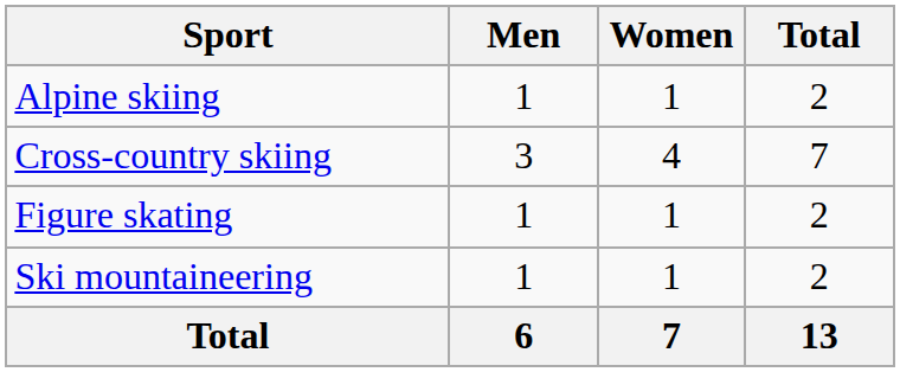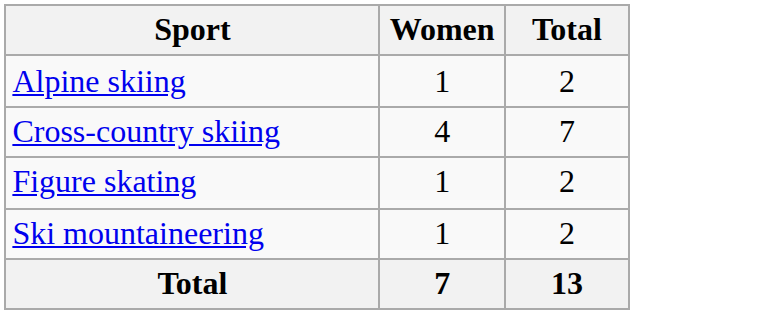 <table class="wikitable sortable" style="text-align:center">
 <tr>
 <th width=180>Sport</th>
-<th width=55>Men</th>
 <th width=55>Women</th>
 <th width=55>Total</th>
 </tr>
 <tr>
 <td align=left><a href='#'>Alpine skiing</a></td>
 <td>1</td>
-<td>1</td>
 <td>2</td>
 </tr>
 <tr>
 <td align=left><a href='#'>Cross-country skiing</a></td>
-<td>3</td>
 <td>4</td>
 <td>7</td>
 </tr>
 <tr>
 <td align=left><a href='#'>Figure skating</a></td>
 <td>1</td>
-<td>1</td>
 <td>2</td>
 </tr>
 <tr>
 <td align=left><a href='#'>Ski mountaineering</a></td>
 <td>1</td>
-<td>1</td>
 <td>2</td>
 </tr>
 <tr>
 <th>Total</th>
-<th>6</th>
 <th>7</th>
 <th>13</th>
 </tr>
 </table>
